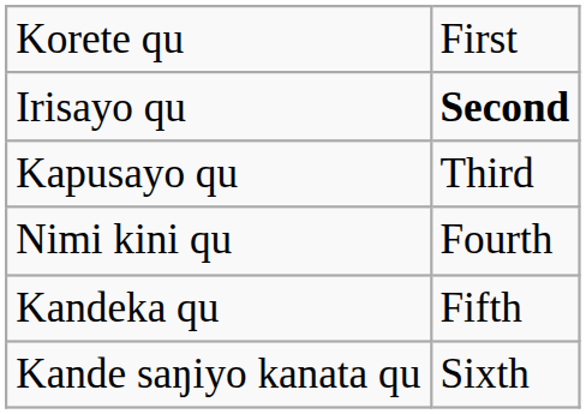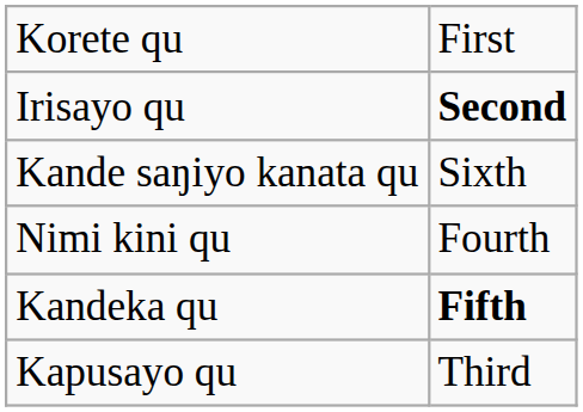 <table class="wikitable">
 <tr>
 <td>Korete qu</td>
 <td>First</td>
 </tr>
 <tr>
 <td>Irisayo qu</td>
 <td><strong>Second</strong></td>
 </tr>
 <tr>
-<td>Kapusayo qu</td>
-<td>Third</td>
+<td>Kande saŋiyo kanata qu</td>
+<td>Sixth</td>
 </tr>
 <tr>
 <td>Nimi kini qu</td>
 <td>Fourth</td>
 </tr>
 <tr>
 <td>Kandeka qu</td>
-<td>Fifth</td>
+<td><strong>Fifth</strong></td>
 </tr>
 <tr>
-<td>Kande saŋiyo kanata qu</td>
-<td>Sixth</td>
+<td>Kapusayo qu</td>
+<td>Third</td>
 </tr>
 </table>
